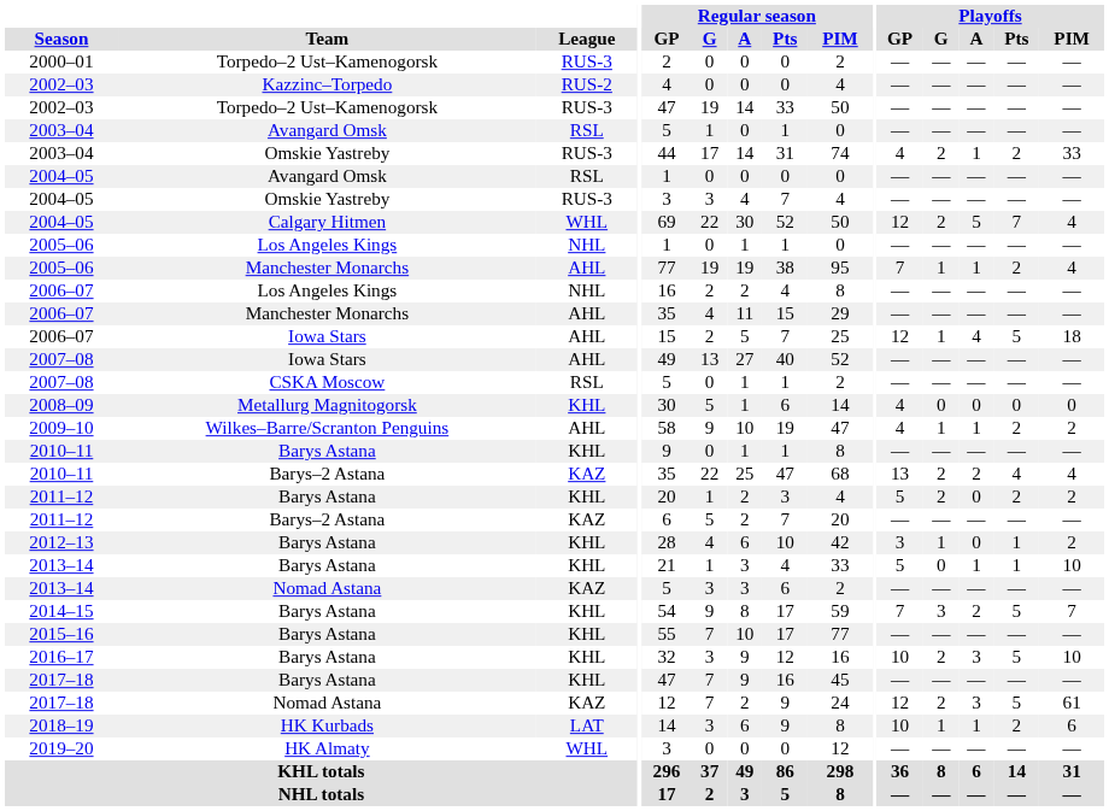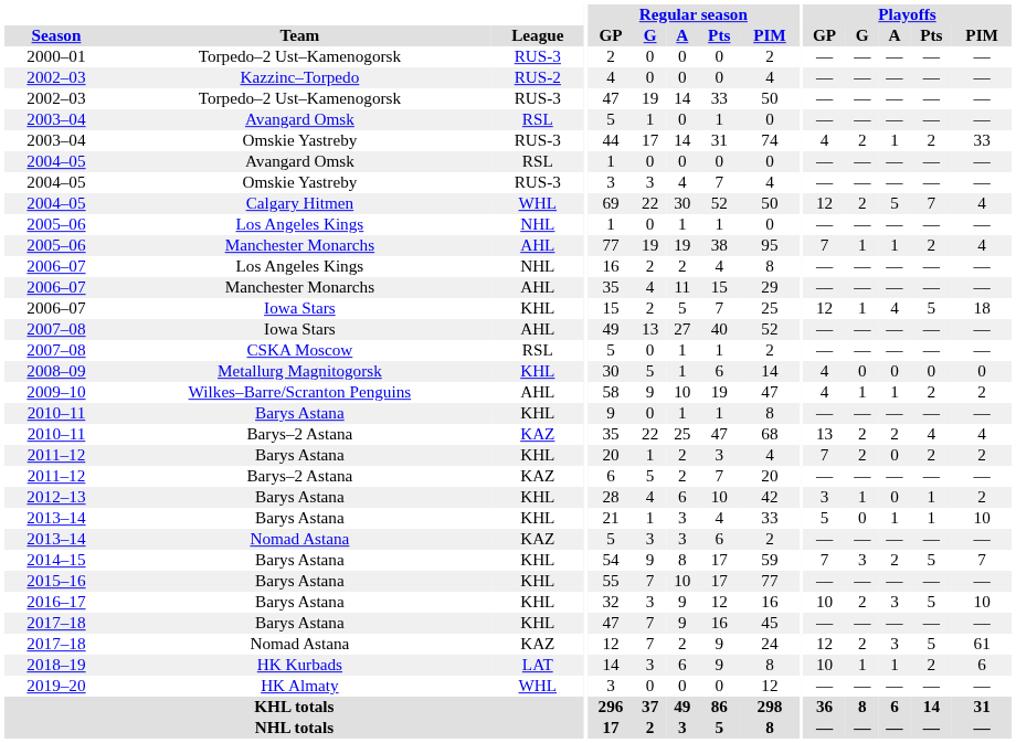 <table border="0" cellpadding="1" cellspacing="0" style="text-align:center; width:60em">
 <tr bgcolor="#e0e0e0">
 <th colspan="3" bgcolor="#ffffff"></th>
 <th rowspan="100" bgcolor="#ffffff"></th>
 <th colspan="5"><a href='#'>Regular season</a></th>
 <th rowspan="100" bgcolor="#ffffff"></th>
 <th colspan="5"><a href='#'>Playoffs</a></th>
 </tr>
 <tr bgcolor="#e0e0e0">
 <th><a href='#'>Season</a></th>
 <th>Team</th>
 <th>League</th>
 <th>GP</th>
 <th><a href='#'>G</a></th>
 <th><a href='#'>A</a></th>
 <th><a href='#'>Pts</a></th>
 <th><a href='#'>PIM</a></th>
 <th>GP</th>
 <th>G</th>
 <th>A</th>
 <th>Pts</th>
 <th>PIM</th>
 </tr>
 <tr>
 <td>2000–01</td>
 <td>Torpedo–2 Ust–Kamenogorsk</td>
 <td><a href='#'>RUS-3</a></td>
 <td>2</td>
 <td>0</td>
 <td>0</td>
 <td>0</td>
 <td>2</td>
 <td>—</td>
 <td>—</td>
 <td>—</td>
 <td>—</td>
 <td>—</td>
 </tr>
 <tr bgcolor="#f0f0f0">
 <td><a href='#'>2002–03</a></td>
 <td><a href='#'>Kazzinc–Torpedo</a></td>
 <td><a href='#'>RUS-2</a></td>
 <td>4</td>
 <td>0</td>
 <td>0</td>
 <td>0</td>
 <td>4</td>
 <td>—</td>
 <td>—</td>
 <td>—</td>
 <td>—</td>
 <td>—</td>
 </tr>
 <tr>
 <td>2002–03</td>
 <td>Torpedo–2 Ust–Kamenogorsk</td>
 <td>RUS-3</td>
 <td>47</td>
 <td>19</td>
 <td>14</td>
 <td>33</td>
 <td>50</td>
 <td>—</td>
 <td>—</td>
 <td>—</td>
 <td>—</td>
 <td>—</td>
 </tr>
 <tr bgcolor="#f0f0f0">
 <td><a href='#'>2003–04</a></td>
 <td><a href='#'>Avangard Omsk</a></td>
 <td><a href='#'>RSL</a></td>
 <td>5</td>
 <td>1</td>
 <td>0</td>
 <td>1</td>
 <td>0</td>
 <td>—</td>
 <td>—</td>
 <td>—</td>
 <td>—</td>
 <td>—</td>
 </tr>
 <tr>
 <td>2003–04</td>
 <td>Omskie Yastreby</td>
 <td>RUS-3</td>
 <td>44</td>
 <td>17</td>
 <td>14</td>
 <td>31</td>
 <td>74</td>
 <td>4</td>
 <td>2</td>
 <td>1</td>
 <td>2</td>
 <td>33</td>
 </tr>
 <tr bgcolor="#f0f0f0">
 <td><a href='#'>2004–05</a></td>
 <td>Avangard Omsk</td>
 <td>RSL</td>
 <td>1</td>
 <td>0</td>
 <td>0</td>
 <td>0</td>
 <td>0</td>
 <td>—</td>
 <td>—</td>
 <td>—</td>
 <td>—</td>
 <td>—</td>
 </tr>
 <tr>
 <td>2004–05</td>
 <td>Omskie Yastreby</td>
 <td>RUS-3</td>
 <td>3</td>
 <td>3</td>
 <td>4</td>
 <td>7</td>
 <td>4</td>
 <td>—</td>
 <td>—</td>
 <td>—</td>
 <td>—</td>
 <td>—</td>
 </tr>
 <tr bgcolor="#f0f0f0">
 <td><a href='#'>2004–05</a></td>
 <td><a href='#'>Calgary Hitmen</a></td>
 <td><a href='#'>WHL</a></td>
 <td>69</td>
 <td>22</td>
 <td>30</td>
 <td>52</td>
 <td>50</td>
 <td>12</td>
 <td>2</td>
 <td>5</td>
 <td>7</td>
 <td>4</td>
 </tr>
 <tr>
 <td><a href='#'>2005–06</a></td>
 <td><a href='#'>Los Angeles Kings</a></td>
 <td><a href='#'>NHL</a></td>
 <td>1</td>
 <td>0</td>
 <td>1</td>
 <td>1</td>
 <td>0</td>
 <td>—</td>
 <td>—</td>
 <td>—</td>
 <td>—</td>
 <td>—</td>
 </tr>
 <tr bgcolor="#f0f0f0">
 <td><a href='#'>2005–06</a></td>
 <td><a href='#'>Manchester Monarchs</a></td>
 <td><a href='#'>AHL</a></td>
 <td>77</td>
 <td>19</td>
 <td>19</td>
 <td>38</td>
 <td>95</td>
 <td>7</td>
 <td>1</td>
 <td>1</td>
 <td>2</td>
 <td>4</td>
 </tr>
 <tr>
 <td><a href='#'>2006–07</a></td>
 <td>Los Angeles Kings</td>
 <td>NHL</td>
 <td>16</td>
 <td>2</td>
 <td>2</td>
 <td>4</td>
 <td>8</td>
 <td>—</td>
 <td>—</td>
 <td>—</td>
 <td>—</td>
 <td>—</td>
 </tr>
 <tr bgcolor="#f0f0f0">
 <td><a href='#'>2006–07</a></td>
 <td>Manchester Monarchs</td>
 <td>AHL</td>
 <td>35</td>
 <td>4</td>
 <td>11</td>
 <td>15</td>
 <td>29</td>
 <td>—</td>
 <td>—</td>
 <td>—</td>
 <td>—</td>
 <td>—</td>
 </tr>
 <tr>
 <td>2006–07</td>
 <td><a href='#'>Iowa Stars</a></td>
-<td>AHL</td>
+<td>KHL</td>
 <td>15</td>
 <td>2</td>
 <td>5</td>
 <td>7</td>
 <td>25</td>
 <td>12</td>
 <td>1</td>
 <td>4</td>
 <td>5</td>
 <td>18</td>
 </tr>
 <tr bgcolor="#f0f0f0">
 <td><a href='#'>2007–08</a></td>
 <td>Iowa Stars</td>
 <td>AHL</td>
 <td>49</td>
 <td>13</td>
 <td>27</td>
 <td>40</td>
 <td>52</td>
 <td>—</td>
 <td>—</td>
 <td>—</td>
 <td>—</td>
 <td>—</td>
 </tr>
 <tr>
 <td><a href='#'>2007–08</a></td>
 <td><a href='#'>CSKA Moscow</a></td>
 <td>RSL</td>
 <td>5</td>
 <td>0</td>
 <td>1</td>
 <td>1</td>
 <td>2</td>
 <td>—</td>
 <td>—</td>
 <td>—</td>
 <td>—</td>
 <td>—</td>
 </tr>
 <tr bgcolor="#f0f0f0">
 <td><a href='#'>2008–09</a></td>
 <td><a href='#'>Metallurg Magnitogorsk</a></td>
 <td><a href='#'>KHL</a></td>
 <td>30</td>
 <td>5</td>
 <td>1</td>
 <td>6</td>
 <td>14</td>
 <td>4</td>
 <td>0</td>
 <td>0</td>
 <td>0</td>
 <td>0</td>
 </tr>
 <tr>
 <td><a href='#'>2009–10</a></td>
 <td><a href='#'>Wilkes–Barre/Scranton Penguins</a></td>
 <td>AHL</td>
 <td>58</td>
 <td>9</td>
 <td>10</td>
 <td>19</td>
 <td>47</td>
 <td>4</td>
 <td>1</td>
 <td>1</td>
 <td>2</td>
 <td>2</td>
 </tr>
 <tr bgcolor="#f0f0f0">
 <td><a href='#'>2010–11</a></td>
 <td><a href='#'>Barys Astana</a></td>
 <td>KHL</td>
 <td>9</td>
 <td>0</td>
 <td>1</td>
 <td>1</td>
 <td>8</td>
 <td>—</td>
 <td>—</td>
 <td>—</td>
 <td>—</td>
 <td>—</td>
 </tr>
 <tr>
 <td><a href='#'>2010–11</a></td>
 <td>Barys–2 Astana</td>
 <td><a href='#'>KAZ</a></td>
 <td>35</td>
 <td>22</td>
 <td>25</td>
 <td>47</td>
 <td>68</td>
 <td>13</td>
 <td>2</td>
 <td>2</td>
 <td>4</td>
 <td>4</td>
 </tr>
 <tr bgcolor="#f0f0f0">
 <td><a href='#'>2011–12</a></td>
 <td>Barys Astana</td>
 <td>KHL</td>
 <td>20</td>
 <td>1</td>
 <td>2</td>
 <td>3</td>
 <td>4</td>
-<td>5</td>
+<td>7</td>
 <td>2</td>
 <td>0</td>
 <td>2</td>
 <td>2</td>
 </tr>
 <tr>
 <td><a href='#'>2011–12</a></td>
 <td>Barys–2 Astana</td>
 <td>KAZ</td>
 <td>6</td>
 <td>5</td>
 <td>2</td>
 <td>7</td>
 <td>20</td>
 <td>—</td>
 <td>—</td>
 <td>—</td>
 <td>—</td>
 <td>—</td>
 </tr>
 <tr bgcolor="#f0f0f0">
 <td><a href='#'>2012–13</a></td>
 <td>Barys Astana</td>
 <td>KHL</td>
 <td>28</td>
 <td>4</td>
 <td>6</td>
 <td>10</td>
 <td>42</td>
 <td>3</td>
 <td>1</td>
 <td>0</td>
 <td>1</td>
 <td>2</td>
 </tr>
 <tr>
 <td><a href='#'>2013–14</a></td>
 <td>Barys Astana</td>
 <td>KHL</td>
 <td>21</td>
 <td>1</td>
 <td>3</td>
 <td>4</td>
 <td>33</td>
 <td>5</td>
 <td>0</td>
 <td>1</td>
 <td>1</td>
 <td>10</td>
 </tr>
 <tr bgcolor="#f0f0f0">
 <td><a href='#'>2013–14</a></td>
 <td><a href='#'>Nomad Astana</a></td>
 <td>KAZ</td>
 <td>5</td>
 <td>3</td>
 <td>3</td>
 <td>6</td>
 <td>2</td>
 <td>—</td>
 <td>—</td>
 <td>—</td>
 <td>—</td>
 <td>—</td>
 </tr>
 <tr>
 <td><a href='#'>2014–15</a></td>
 <td>Barys Astana</td>
 <td>KHL</td>
 <td>54</td>
 <td>9</td>
 <td>8</td>
 <td>17</td>
 <td>59</td>
 <td>7</td>
 <td>3</td>
 <td>2</td>
 <td>5</td>
 <td>7</td>
 </tr>
 <tr bgcolor="#f0f0f0">
 <td><a href='#'>2015–16</a></td>
 <td>Barys Astana</td>
 <td>KHL</td>
 <td>55</td>
 <td>7</td>
 <td>10</td>
 <td>17</td>
 <td>77</td>
 <td>—</td>
 <td>—</td>
 <td>—</td>
 <td>—</td>
 <td>—</td>
 </tr>
 <tr>
 <td><a href='#'>2016–17</a></td>
 <td>Barys Astana</td>
 <td>KHL</td>
 <td>32</td>
 <td>3</td>
 <td>9</td>
 <td>12</td>
 <td>16</td>
 <td>10</td>
 <td>2</td>
 <td>3</td>
 <td>5</td>
 <td>10</td>
 </tr>
 <tr bgcolor="#f0f0f0">
 <td><a href='#'>2017–18</a></td>
 <td>Barys Astana</td>
 <td>KHL</td>
 <td>47</td>
 <td>7</td>
 <td>9</td>
 <td>16</td>
 <td>45</td>
 <td>—</td>
 <td>—</td>
 <td>—</td>
 <td>—</td>
 <td>—</td>
 </tr>
 <tr>
 <td><a href='#'>2017–18</a></td>
 <td>Nomad Astana</td>
 <td>KAZ</td>
 <td>12</td>
 <td>7</td>
 <td>2</td>
 <td>9</td>
 <td>24</td>
 <td>12</td>
 <td>2</td>
 <td>3</td>
 <td>5</td>
 <td>61</td>
 </tr>
 <tr bgcolor="#f0f0f0">
 <td><a href='#'>2018–19</a></td>
 <td><a href='#'>HK Kurbads</a></td>
 <td><a href='#'>LAT</a></td>
 <td>14</td>
 <td>3</td>
 <td>6</td>
 <td>9</td>
 <td>8</td>
 <td>10</td>
 <td>1</td>
 <td>1</td>
 <td>2</td>
 <td>6</td>
 </tr>
 <tr>
 <td><a href='#'>2019–20</a></td>
 <td><a href='#'>HK Almaty</a></td>
 <td><a href='#'>WHL</a></td>
 <td>3</td>
 <td>0</td>
 <td>0</td>
 <td>0</td>
 <td>12</td>
 <td>—</td>
 <td>—</td>
 <td>—</td>
 <td>—</td>
 <td>—</td>
 </tr>
 <tr bgcolor="#e0e0e0">
 <th colspan="3">KHL totals</th>
 <th>296</th>
 <th>37</th>
 <th>49</th>
 <th>86</th>
 <th>298</th>
 <th>36</th>
 <th>8</th>
 <th>6</th>
 <th>14</th>
 <th>31</th>
 </tr>
 <tr bgcolor="#e0e0e0">
 <th colspan="3">NHL totals</th>
 <th>17</th>
 <th>2</th>
 <th>3</th>
 <th>5</th>
 <th>8</th>
 <th>—</th>
 <th>—</th>
 <th>—</th>
 <th>—</th>
 <th>—</th>
 </tr>
 </table>
